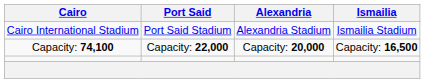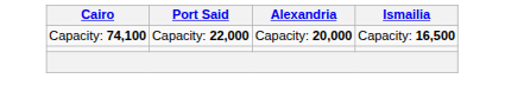 <table class="wikitable" style="margin:1em auto; text-align:center">
 <tr>
 <th><a href='#'>Cairo</a></th>
 <th><a href='#'>Port Said</a></th>
 <th><a href='#'>Alexandria</a></th>
 <th><a href='#'>Ismailia</a></th>
-</tr>
-<tr>
-<td><a href='#'>Cairo International Stadium</a></td>
-<td><a href='#'>Port Said Stadium</a></td>
-<td><a href='#'>Alexandria Stadium</a></td>
-<td><a href='#'>Ismailia Stadium</a></td>
 </tr>
 <tr>
 <td>Capacity: <strong>74,100</strong></td>
 <td>Capacity: <strong>22,000</strong></td>
 <td>Capacity: <strong>20,000</strong></td>
 <td>Capacity: <strong>16,500</strong></td>
 </tr>
 <tr>
 <td></td>
 <td></td>
 <td></td>
 <td></td>
 </tr>
 <tr>
 <th colspan="4"><br></th>
 </tr>
 </table>
